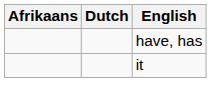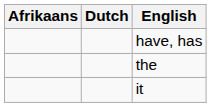 <table class="wikitable">
 <tr>
 <th>Afrikaans</th>
 <th>Dutch</th>
 <th>English</th>
 </tr>
 <tr>
 <td></td>
 <td></td>
 <td>have, has</td>
 </tr>
 <tr>
 <td></td>
 <td></td>
+<td>the</td>
+</tr>
+<tr>
+<td></td>
+<td></td>
 <td>it</td>
 </tr>
 </table>
